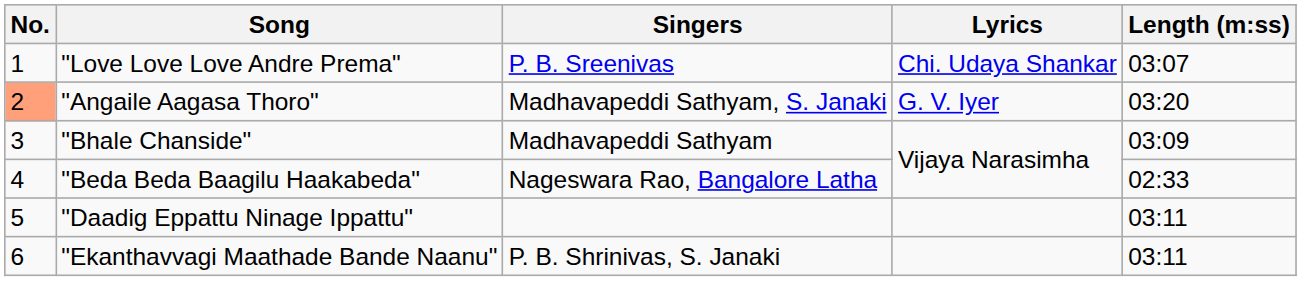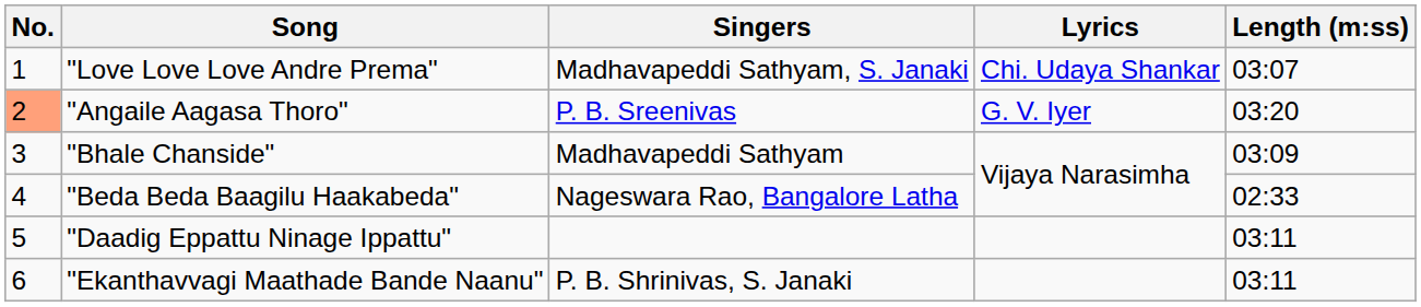 <table class="wikitable" style="font-size:95%;">
 <tr>
 <th>No.</th>
 <th>Song</th>
 <th>Singers</th>
 <th>Lyrics</th>
 <th>Length (m:ss)</th>
 </tr>
 <tr>
 <td>1</td>
 <td>"Love Love Love Andre Prema"</td>
-<td><a href='#'>P. B. Sreenivas</a></td>
+<td>Madhavapeddi Sathyam, <a href='#'>S. Janaki</a></td>
 <td><a href='#'>Chi. Udaya Shankar</a></td>
 <td>03:07</td>
 </tr>
 <tr>
 <td style="background: lightsalmon;">2</td>
 <td>"Angaile Aagasa Thoro"</td>
-<td>Madhavapeddi Sathyam, <a href='#'>S. Janaki</a></td>
+<td><a href='#'>P. B. Sreenivas</a></td>
 <td><a href='#'>G. V. Iyer</a></td>
 <td>03:20</td>
 </tr>
 <tr>
 <td>3</td>
 <td>"Bhale Chanside"</td>
 <td>Madhavapeddi Sathyam</td>
 <td rowspan=2>Vijaya Narasimha</td>
 <td>03:09</td>
 </tr>
 <tr>
 <td>4</td>
 <td>"Beda Beda Baagilu Haakabeda"</td>
 <td>Nageswara Rao, <a href='#'>Bangalore Latha</a></td>
 <td>02:33</td>
 </tr>
 <tr>
 <td>5</td>
 <td>"Daadig Eppattu Ninage Ippattu"</td>
 <td></td>
 <td></td>
 <td>03:11</td>
 </tr>
 <tr>
 <td>6</td>
 <td>"Ekanthavvagi Maathade Bande Naanu"</td>
 <td>P. B. Shrinivas, S. Janaki</td>
 <td></td>
 <td>03:11</td>
 </tr>
 </table>
